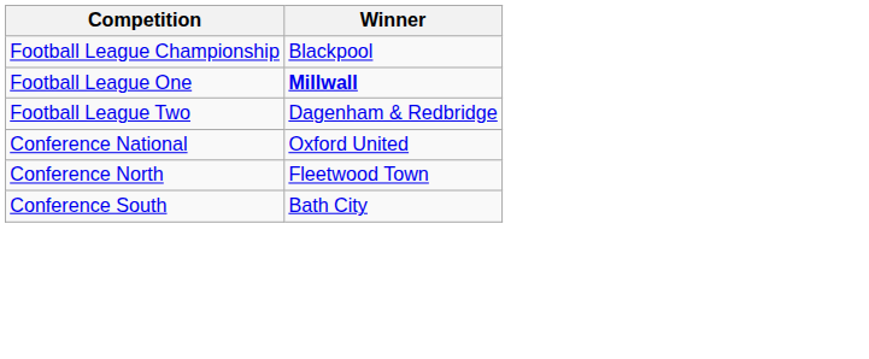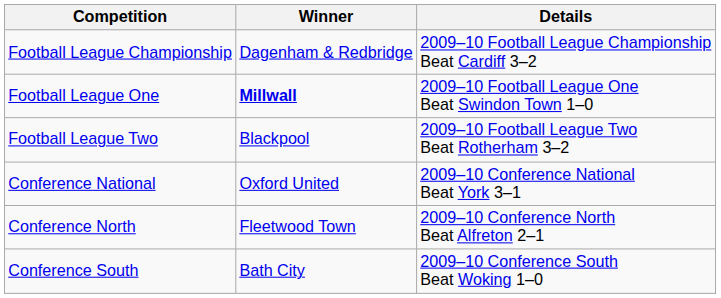 <table class="wikitable">
 <tr>
 <th>Competition</th>
 <th>Winner</th>
+<th>Details</th>
 </tr>
 <tr>
 <td><a href='#'>Football League Championship</a></td>
-<td><a href='#'>Blackpool</a></td>
+<td><a href='#'>Dagenham & Redbridge</a></td>
+<td><a href='#'>2009–10 Football League Championship</a><br> Beat <a href='#'>Cardiff</a> 3–2</td>
 </tr>
 <tr>
 <td><a href='#'>Football League One</a></td>
 <td><strong><a href='#'>Millwall</a></strong></td>
+<td><a href='#'>2009–10 Football League One</a><br> Beat <a href='#'>Swindon Town</a> 1–0</td>
 </tr>
 <tr>
 <td><a href='#'>Football League Two</a></td>
-<td><a href='#'>Dagenham & Redbridge</a></td>
+<td><a href='#'>Blackpool</a></td>
+<td><a href='#'>2009–10 Football League Two</a><br> Beat <a href='#'>Rotherham</a> 3–2</td>
 </tr>
 <tr>
 <td><a href='#'>Conference National</a></td>
 <td><a href='#'>Oxford United</a></td>
+<td><a href='#'>2009–10 Conference National</a><br>Beat <a href='#'>York</a> 3–1</td>
 </tr>
 <tr>
 <td><a href='#'>Conference North</a></td>
 <td><a href='#'>Fleetwood Town</a></td>
+<td><a href='#'>2009–10 Conference North</a><br>Beat <a href='#'>Alfreton</a> 2–1</td>
 </tr>
 <tr>
 <td><a href='#'>Conference South</a></td>
 <td><a href='#'>Bath City</a></td>
+<td><a href='#'>2009–10 Conference South</a><br>Beat <a href='#'>Woking</a> 1–0</td>
 </tr>
 </table>
